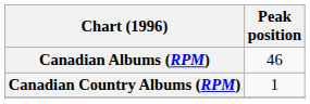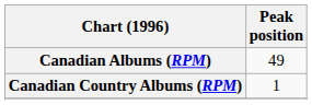 <table class="wikitable sortable plainrowheaders" style="text-align:center">
 <tr>
 <th scope="col">Chart (1996)</th>
 <th scope="col">Peak<br>position</th>
 </tr>
 <tr>
 <th scope="row">Canadian Albums (<em><a href='#'>RPM</a></em>)</th>
-<td>46</td>
+<td>49</td>
 </tr>
 <tr>
 <th scope="row">Canadian Country Albums (<em><a href='#'>RPM</a></em>)</th>
 <td>1</td>
 </tr>
 <tr>
 </tr>
 <tr>
 </tr>
 </table>
